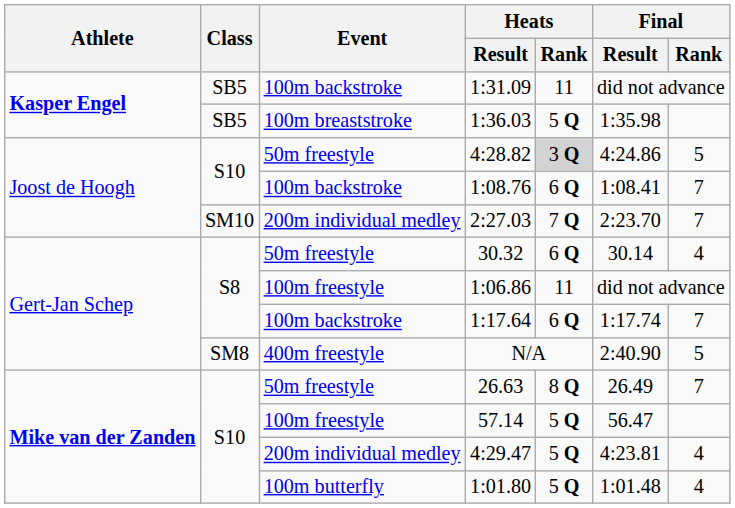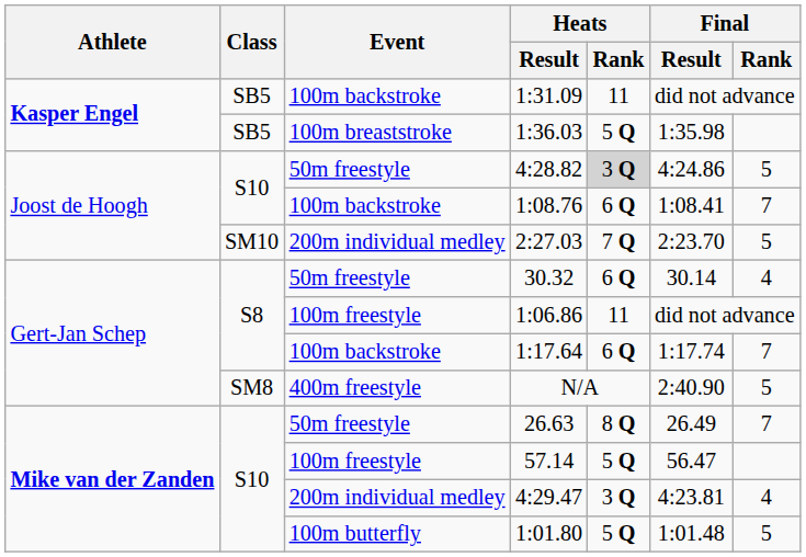 <table class=wikitable style="font-size:90%">
 <tr>
 <th rowspan="2">Athlete</th>
 <th rowspan="2">Class</th>
 <th rowspan="2">Event</th>
 <th colspan="2">Heats</th>
 <th colspan="2">Final</th>
 </tr>
 <tr>
 <th>Result</th>
 <th>Rank</th>
 <th>Result</th>
 <th>Rank</th>
 </tr>
 <tr>
 <td rowspan="2"><strong><a href='#'>Kasper Engel</a></strong></td>
 <td style="text-align:center;">SB5</td>
 <td><a href='#'>100m backstroke</a></td>
 <td style="text-align:center;">1:31.09</td>
 <td style="text-align:center;">11</td>
 <td style="text-align:center;" colspan="2">did not advance</td>
 </tr>
 <tr>
 <td style="text-align:center;">SB5</td>
 <td><a href='#'>100m breaststroke</a></td>
 <td style="text-align:center;">1:36.03</td>
 <td style="text-align:center;">5 <strong>Q</strong></td>
 <td style="text-align:center;">1:35.98</td>
 <td style="text-align:center;"></td>
 </tr>
 <tr>
 <td rowspan="3"><a href='#'>Joost de Hoogh</a></td>
 <td rowspan="2" style="text-align:center;">S10</td>
 <td><a href='#'>50m freestyle</a></td>
 <td style="text-align:center;">4:28.82</td>
 <td style="background: lightgrey; text-align:center;">3 <strong>Q</strong></td>
 <td style="text-align:center;">4:24.86</td>
 <td style="text-align:center;">5</td>
 </tr>
 <tr>
 <td><a href='#'>100m backstroke</a></td>
 <td style="text-align:center;">1:08.76</td>
 <td style="text-align:center;">6 <strong>Q</strong></td>
 <td style="text-align:center;">1:08.41</td>
 <td style="text-align:center;">7</td>
 </tr>
 <tr>
 <td style="text-align:center;">SM10</td>
 <td><a href='#'>200m individual medley</a></td>
 <td style="text-align:center;">2:27.03</td>
 <td style="text-align:center;">7 <strong>Q</strong></td>
 <td style="text-align:center;">2:23.70</td>
-<td style="text-align:center;">7</td>
+<td style="text-align:center;">5</td>
 </tr>
 <tr>
 <td rowspan="4"><a href='#'>Gert-Jan Schep</a></td>
 <td rowspan="3" style="text-align:center;">S8</td>
 <td><a href='#'>50m freestyle</a></td>
 <td style="text-align:center;">30.32</td>
 <td style="text-align:center;">6 <strong>Q</strong></td>
 <td style="text-align:center;">30.14</td>
 <td style="text-align:center;">4</td>
 </tr>
 <tr>
 <td><a href='#'>100m freestyle</a></td>
 <td style="text-align:center;">1:06.86</td>
 <td style="text-align:center;">11</td>
 <td style="text-align:center;" colspan="2">did not advance</td>
 </tr>
 <tr>
 <td><a href='#'>100m backstroke</a></td>
 <td style="text-align:center;">1:17.64</td>
 <td style="text-align:center;">6 <strong>Q</strong></td>
 <td style="text-align:center;">1:17.74</td>
 <td style="text-align:center;">7</td>
 </tr>
 <tr>
 <td style="text-align:center;">SM8</td>
 <td><a href='#'>400m freestyle</a></td>
 <td style="text-align:center;" colspan="2">N/A</td>
 <td style="text-align:center;">2:40.90</td>
 <td style="text-align:center;">5</td>
 </tr>
 <tr>
 <td rowspan="4"><strong><a href='#'>Mike van der Zanden</a></strong></td>
 <td rowspan="4" style="text-align:center;">S10</td>
 <td><a href='#'>50m freestyle</a></td>
 <td style="text-align:center;">26.63</td>
 <td style="text-align:center;">8 <strong>Q</strong></td>
 <td style="text-align:center;">26.49</td>
 <td style="text-align:center;">7</td>
 </tr>
 <tr>
 <td><a href='#'>100m freestyle</a></td>
 <td style="text-align:center;">57.14</td>
 <td style="text-align:center;">5 <strong>Q</strong></td>
 <td style="text-align:center;">56.47</td>
 <td style="text-align:center;"></td>
 </tr>
 <tr>
 <td><a href='#'>200m individual medley</a></td>
 <td style="text-align:center;">4:29.47</td>
-<td style="text-align:center;">5 <strong>Q</strong></td>
+<td style="text-align:center;">3 <strong>Q</strong></td>
 <td style="text-align:center;">4:23.81</td>
 <td style="text-align:center;">4</td>
 </tr>
 <tr>
 <td><a href='#'>100m butterfly</a></td>
 <td style="text-align:center;">1:01.80</td>
 <td style="text-align:center;">5 <strong>Q</strong></td>
 <td style="text-align:center;">1:01.48</td>
-<td style="text-align:center;">4</td>
+<td style="text-align:center;">5</td>
 </tr>
 </table>
